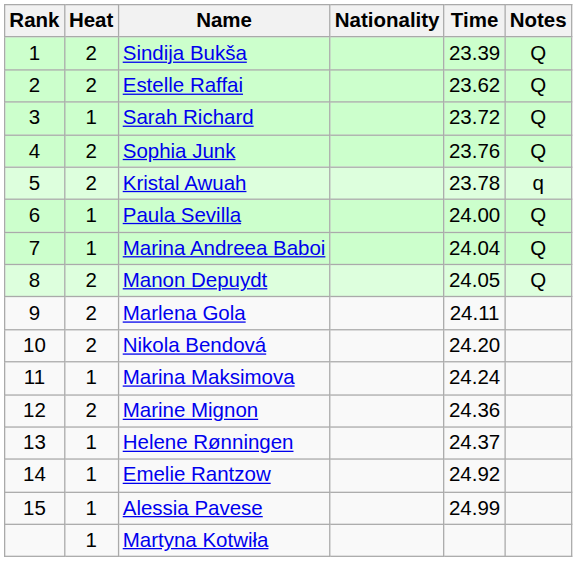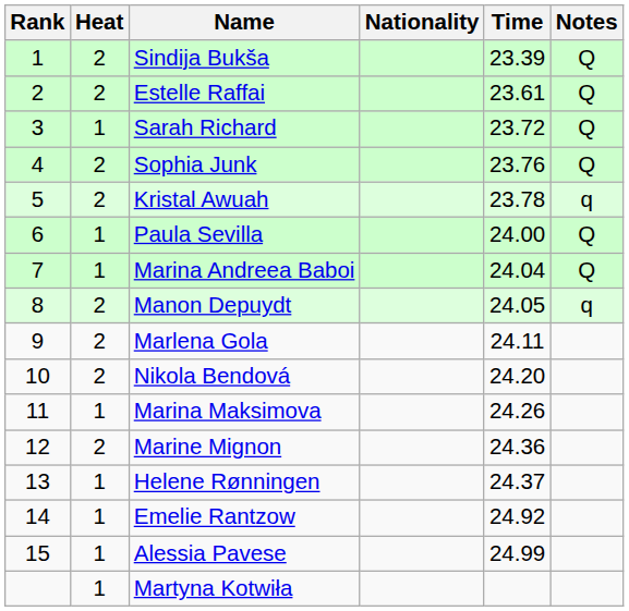 <table class="wikitable sortable" style="text-align:center">
 <tr>
 <th>Rank</th>
 <th>Heat</th>
 <th>Name</th>
 <th>Nationality</th>
 <th>Time</th>
 <th>Notes</th>
 </tr>
 <tr bgcolor=ccffcc>
 <td>1</td>
 <td>2</td>
 <td align=left><a href='#'>Sindija Bukša</a></td>
 <td align=left></td>
 <td>23.39</td>
 <td>Q</td>
 </tr>
 <tr bgcolor=ccffcc>
 <td>2</td>
 <td>2</td>
 <td align=left><a href='#'>Estelle Raffai</a></td>
 <td align=left></td>
-<td>23.62</td>
+<td>23.61</td>
 <td>Q</td>
 </tr>
 <tr bgcolor=ccffcc>
 <td>3</td>
 <td>1</td>
 <td align=left><a href='#'>Sarah Richard</a></td>
 <td align=left></td>
 <td>23.72</td>
 <td>Q</td>
 </tr>
 <tr bgcolor=ccffcc>
 <td>4</td>
 <td>2</td>
 <td align=left><a href='#'>Sophia Junk</a></td>
 <td align=left></td>
 <td>23.76</td>
 <td>Q</td>
 </tr>
 <tr bgcolor=ddffdd>
 <td>5</td>
 <td>2</td>
 <td align=left><a href='#'>Kristal Awuah</a></td>
 <td align=left></td>
 <td>23.78</td>
 <td>q</td>
 </tr>
 <tr bgcolor=ccffcc>
 <td>6</td>
 <td>1</td>
 <td align=left><a href='#'>Paula Sevilla</a></td>
 <td align=left></td>
 <td>24.00</td>
 <td>Q</td>
 </tr>
 <tr bgcolor=ccffcc>
 <td>7</td>
 <td>1</td>
 <td align=left><a href='#'>Marina Andreea Baboi</a></td>
 <td align=left></td>
 <td>24.04</td>
 <td>Q</td>
 </tr>
 <tr bgcolor=ddffdd>
 <td>8</td>
 <td>2</td>
 <td align=left><a href='#'>Manon Depuydt</a></td>
 <td align=left></td>
 <td>24.05</td>
-<td>Q</td>
+<td>q</td>
 </tr>
 <tr>
 <td>9</td>
 <td>2</td>
 <td align=left><a href='#'>Marlena Gola</a></td>
 <td align=left></td>
 <td>24.11</td>
 <td></td>
 </tr>
 <tr>
 <td>10</td>
 <td>2</td>
 <td align=left><a href='#'>Nikola Bendová</a></td>
 <td align=left></td>
 <td>24.20</td>
 <td></td>
 </tr>
 <tr>
 <td>11</td>
 <td>1</td>
 <td align=left><a href='#'>Marina Maksimova</a></td>
 <td align=left></td>
-<td>24.24</td>
+<td>24.26</td>
 <td></td>
 </tr>
 <tr>
 <td>12</td>
 <td>2</td>
 <td align=left><a href='#'>Marine Mignon</a></td>
 <td align=left></td>
 <td>24.36</td>
 <td></td>
 </tr>
 <tr>
 <td>13</td>
 <td>1</td>
 <td align=left><a href='#'>Helene Rønningen</a></td>
 <td align=left></td>
 <td>24.37</td>
 <td></td>
 </tr>
 <tr>
 <td>14</td>
 <td>1</td>
 <td align=left><a href='#'>Emelie Rantzow</a></td>
 <td align=left></td>
 <td>24.92</td>
 <td></td>
 </tr>
 <tr>
 <td>15</td>
 <td>1</td>
 <td align=left><a href='#'>Alessia Pavese</a></td>
 <td align=left></td>
 <td>24.99</td>
 <td></td>
 </tr>
 <tr>
 <td></td>
 <td>1</td>
 <td align=left><a href='#'>Martyna Kotwiła</a></td>
 <td align=left></td>
 <td></td>
 <td></td>
 </tr>
 </table>
